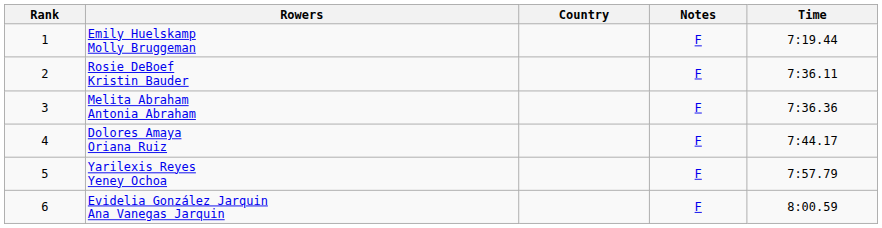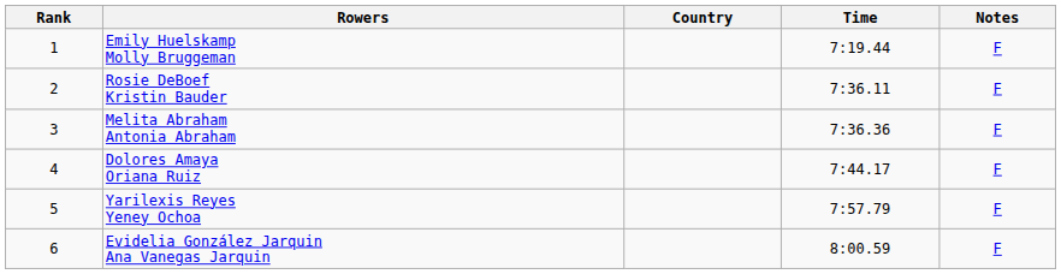 <table class="wikitable" width=60% style="text-align:center">
 <tr>
 <th>Rank</th>
 <th>Rowers</th>
 <th>Country</th>
+<th>Time</th>
 <th>Notes</th>
-<th>Time</th>
 </tr>
 <tr>
 <td>1</td>
 <td align=left><a href='#'>Emily Huelskamp</a><br><a href='#'>Molly Bruggeman</a></td>
 <td align=left></td>
+<td>7:19.44</td>
 <td><a href='#'>F</a></td>
-<td>7:19.44</td>
 </tr>
 <tr>
 <td>2</td>
 <td align=left><a href='#'>Rosie DeBoef</a><br><a href='#'>Kristin Bauder</a></td>
 <td align=left></td>
+<td>7:36.11</td>
 <td><a href='#'>F</a></td>
-<td>7:36.11</td>
 </tr>
 <tr>
 <td>3</td>
 <td align=left><a href='#'>Melita Abraham</a><br><a href='#'>Antonia Abraham</a></td>
 <td align=left></td>
+<td>7:36.36</td>
 <td><a href='#'>F</a></td>
-<td>7:36.36</td>
 </tr>
 <tr>
 <td>4</td>
 <td align=left><a href='#'>Dolores Amaya</a><br><a href='#'>Oriana Ruiz</a></td>
 <td align=left></td>
+<td>7:44.17</td>
 <td><a href='#'>F</a></td>
-<td>7:44.17</td>
 </tr>
 <tr>
 <td>5</td>
 <td align=left><a href='#'>Yarilexis Reyes</a><br><a href='#'>Yeney Ochoa</a></td>
 <td align=left></td>
+<td>7:57.79</td>
 <td><a href='#'>F</a></td>
-<td>7:57.79</td>
 </tr>
 <tr>
 <td>6</td>
 <td align=left><a href='#'>Evidelia González Jarquin</a><br><a href='#'>Ana Vanegas Jarquin</a></td>
 <td align=left></td>
+<td>8:00.59</td>
 <td><a href='#'>F</a></td>
-<td>8:00.59</td>
 </tr>
 </table>
